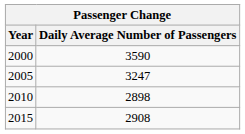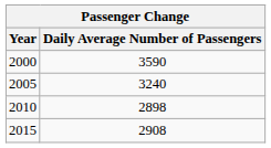 <table class="wikitable" style="margin: 1em 0.2em; text-align: center; font-size: 80%;">
 <tr style="background: #ddd;">
 <th colspan="2">Passenger Change</th>
 </tr>
 <tr>
 <th>Year</th>
 <th>Daily Average Number of Passengers</th>
 </tr>
 <tr>
 <td>2000</td>
 <td>3590</td>
 </tr>
 <tr>
 <td>2005</td>
-<td>3247</td>
+<td>3240</td>
 </tr>
 <tr>
 <td>2010</td>
 <td>2898</td>
 </tr>
 <tr>
 <td>2015</td>
 <td>2908</td>
 </tr>
 </table>
